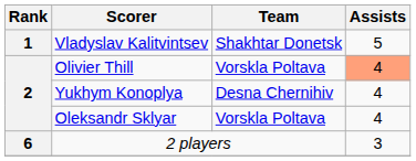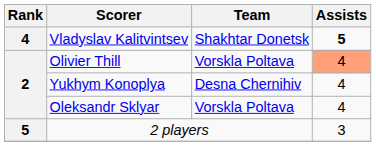 <table class="wikitable">
 <tr>
 <th>Rank</th>
 <th>Scorer</th>
 <th>Team</th>
 <th>Assists</th>
 </tr>
 <tr>
-<th align=center rowspan=1>1</th>
+<th align=center rowspan=1>4</th>
 <td> <a href='#'>Vladyslav Kalitvintsev</a></td>
 <td><a href='#'>Shakhtar Donetsk</a></td>
-<td align=center>5</td>
+<td align=center><strong>5</strong></td>
 </tr>
 <tr>
 <th align=center rowspan=3>2</th>
 <td> <a href='#'>Olivier Thill</a></td>
 <td><a href='#'>Vorskla Poltava</a></td>
 <td align=center style="background: lightsalmon;">4</td>
 </tr>
 <tr>
 <td> <a href='#'>Yukhym Konoplya</a></td>
 <td><a href='#'>Desna Chernihiv</a></td>
 <td align=center>4</td>
 </tr>
 <tr>
 <td> <a href='#'>Oleksandr Sklyar</a></td>
 <td><a href='#'>Vorskla Poltava</a></td>
 <td align=center>4</td>
 </tr>
 <tr>
-<th align=center rowspan=1>6</th>
+<th align=center rowspan=1>5</th>
 <td align=center colspan=2><em>2 players</em></td>
 <td align=center rowspan=1>3</td>
 </tr>
 <tr>
 </tr>
 </table>
